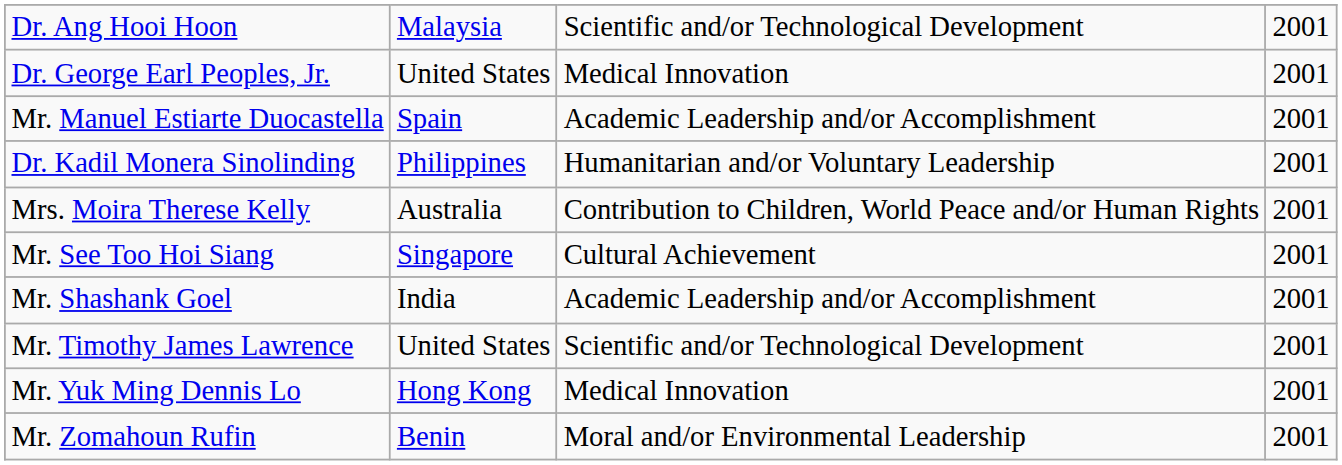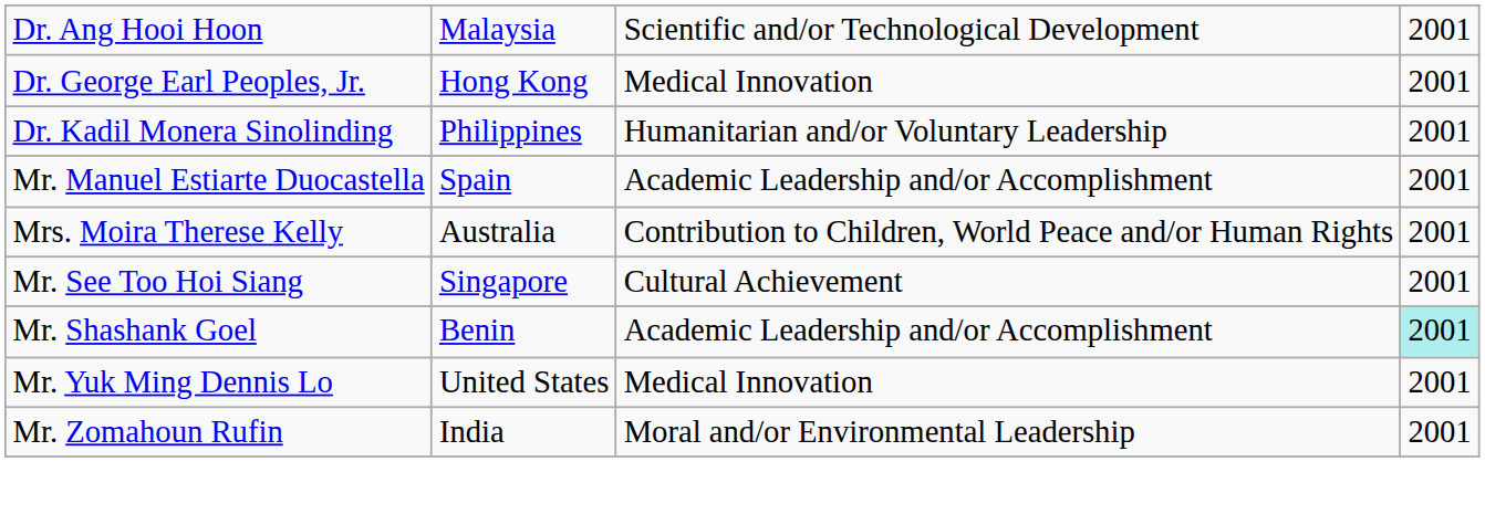 <table class="wikitable">
 <tr>
 <td><a href='#'>Dr. Ang Hooi Hoon</a></td>
 <td><a href='#'>Malaysia</a></td>
 <td>Scientific and/or Technological Development</td>
 <td style="text-align:right;">2001</td>
 </tr>
 <tr>
 <td><a href='#'>Dr. George Earl Peoples, Jr.</a></td>
-<td>United States</td>
+<td><a href='#'>Hong Kong</a></td>
 <td>Medical Innovation</td>
+<td style="text-align:right;">2001</td>
+</tr>
+<tr>
+<td><a href='#'>Dr. Kadil Monera Sinolinding</a></td>
+<td><a href='#'>Philippines</a></td>
+<td>Humanitarian and/or Voluntary Leadership</td>
 <td style="text-align:right;">2001</td>
 </tr>
 <tr>
 <td>Mr. <a href='#'>Manuel Estiarte Duocastella</a></td>
 <td><a href='#'>Spain</a></td>
 <td>Academic Leadership and/or Accomplishment</td>
-<td style="text-align:right;">2001</td>
-</tr>
-<tr>
-<td><a href='#'>Dr. Kadil Monera Sinolinding</a></td>
-<td><a href='#'>Philippines</a></td>
-<td>Humanitarian and/or Voluntary Leadership</td>
 <td style="text-align:right;">2001</td>
 </tr>
 <tr>
 <td>Mrs. <a href='#'>Moira Therese Kelly</a></td>
 <td>Australia</td>
 <td>Contribution to Children, World Peace and/or Human Rights</td>
 <td style="text-align:right;">2001</td>
 </tr>
 <tr>
 <td>Mr. <a href='#'>See Too Hoi Siang</a></td>
 <td><a href='#'>Singapore</a></td>
 <td>Cultural Achievement</td>
 <td style="text-align:right;">2001</td>
 </tr>
 <tr>
 <td>Mr. <a href='#'>Shashank Goel</a></td>
-<td>India</td>
+<td><a href='#'>Benin</a></td>
 <td>Academic Leadership and/or Accomplishment</td>
-<td style="text-align:right;">2001</td>
-</tr>
-<tr>
-<td>Mr. <a href='#'>Timothy James Lawrence</a></td>
-<td>United States</td>
-<td>Scientific and/or Technological Development</td>
-<td style="text-align:right;">2001</td>
+<td style="background: paleturquoise; text-align:right;">2001</td>
 </tr>
 <tr>
 <td>Mr. <a href='#'>Yuk Ming Dennis Lo</a></td>
-<td><a href='#'>Hong Kong</a></td>
+<td>United States</td>
 <td>Medical Innovation</td>
 <td style="text-align:right;">2001</td>
 </tr>
 <tr>
 <td>Mr. <a href='#'>Zomahoun Rufin</a></td>
-<td><a href='#'>Benin</a></td>
+<td>India</td>
 <td>Moral and/or Environmental Leadership</td>
 <td style="text-align:right;">2001</td>
 </tr>
 </table>
